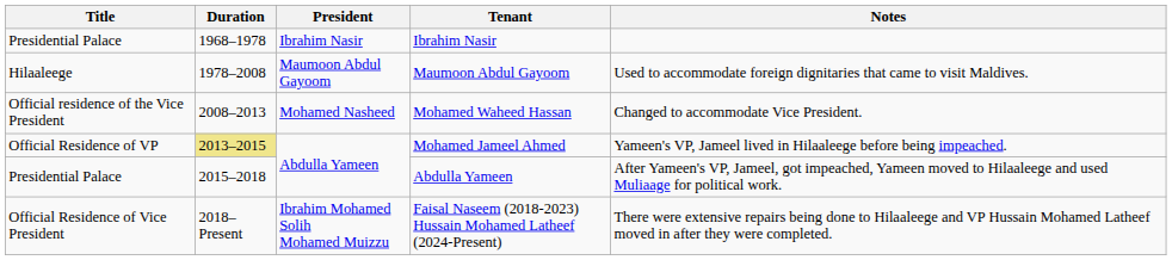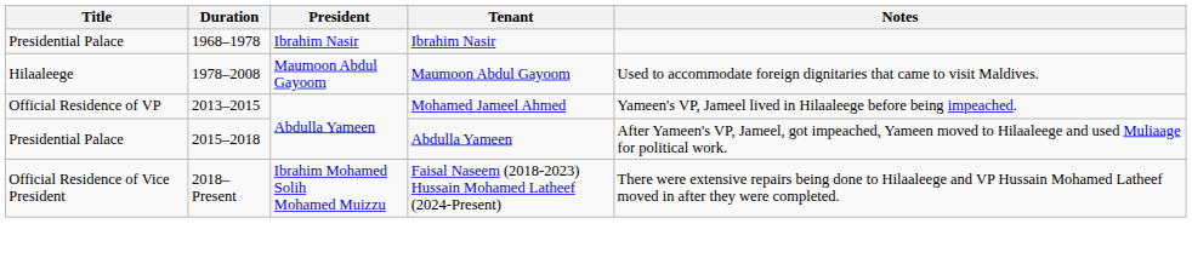 <table class="wikitable">
 <tr>
 <th>Title</th>
 <th>Duration</th>
 <th>President</th>
 <th>Tenant</th>
 <th>Notes</th>
 </tr>
 <tr>
 <td>Presidential Palace</td>
 <td>1968–1978</td>
 <td><a href='#'>Ibrahim Nasir</a></td>
 <td><a href='#'>Ibrahim Nasir</a></td>
 <td></td>
 </tr>
 <tr>
 <td>Hilaaleege</td>
 <td>1978–2008</td>
 <td><a href='#'>Maumoon Abdul Gayoom</a></td>
 <td><a href='#'>Maumoon Abdul Gayoom</a></td>
 <td>Used to accommodate foreign dignitaries that came to visit Maldives.</td>
 </tr>
 <tr>
-<td>Official residence of the Vice President</td>
-<td>2008–2013</td>
-<td><a href='#'>Mohamed Nasheed</a></td>
-<td><a href='#'>Mohamed Waheed Hassan</a></td>
-<td>Changed to accommodate Vice President.</td>
-</tr>
-<tr>
 <td>Official Residence of VP</td>
-<td style="background: khaki;">2013–2015</td>
+<td>2013–2015</td>
 <td rowspan="2"><a href='#'>Abdulla Yameen</a></td>
 <td><a href='#'>Mohamed Jameel Ahmed</a></td>
 <td>Yameen's VP, Jameel lived in Hilaaleege before being <a href='#'>impeached</a>.</td>
 </tr>
 <tr>
 <td>Presidential Palace</td>
 <td>2015–2018</td>
 <td><a href='#'>Abdulla Yameen</a></td>
 <td>After Yameen's VP, Jameel, got impeached, Yameen moved to Hilaaleege and used <a href='#'>Muliaage</a> for political work.</td>
 </tr>
 <tr>
 <td>Official Residence of Vice President</td>
 <td>2018–Present</td>
 <td><a href='#'>Ibrahim Mohamed Solih</a><br><a href='#'>Mohamed Muizzu</a></td>
 <td><a href='#'>Faisal Naseem</a> (2018-2023)<br><a href='#'>Hussain Mohamed Latheef</a> (2024-Present)</td>
 <td>There were extensive repairs being done to Hilaaleege and VP Hussain Mohamed Latheef moved in after they were completed.</td>
 </tr>
 </table>
